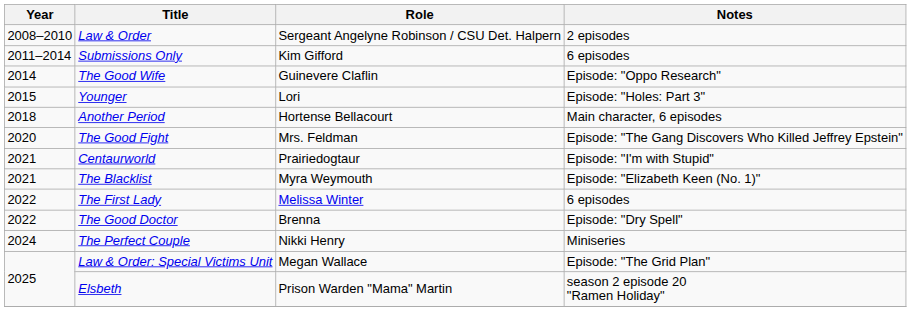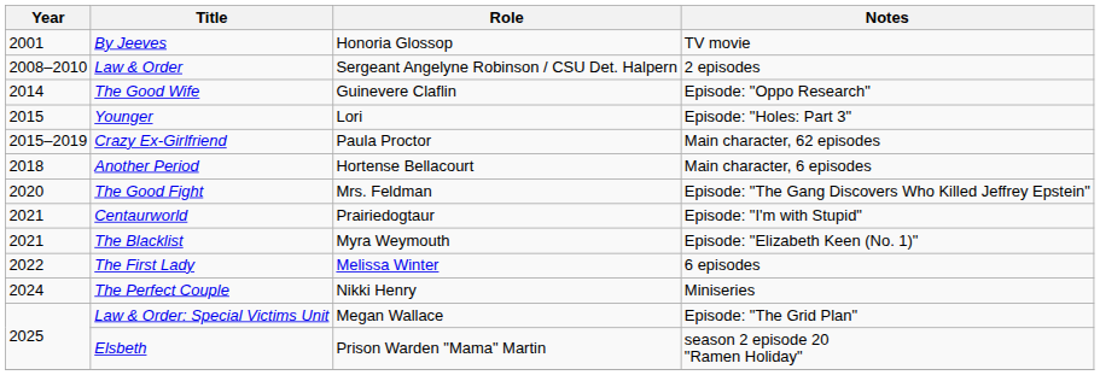 <table class="wikitable sortable">
 <tr>
 <th>Year</th>
 <th>Title</th>
 <th>Role</th>
 <th class="unsortable">Notes</th>
 </tr>
 <tr>
+<td>2001</td>
+<td><em><a href='#'>By Jeeves</a></em></td>
+<td>Honoria Glossop</td>
+<td>TV movie</td>
+</tr>
+<tr>
 <td>2008–2010</td>
 <td><em><a href='#'>Law & Order</a></em></td>
 <td>Sergeant Angelyne Robinson / CSU Det. Halpern</td>
 <td>2 episodes</td>
-</tr>
-<tr>
-<td>2011–2014</td>
-<td><em><a href='#'>Submissions Only</a></em></td>
-<td>Kim Gifford</td>
-<td>6 episodes</td>
 </tr>
 <tr>
 <td>2014</td>
 <td><em><a href='#'>The Good Wife</a></em></td>
 <td>Guinevere Claflin</td>
 <td>Episode: "Oppo Research"</td>
 </tr>
 <tr>
 <td>2015</td>
 <td><em><a href='#'>Younger</a></em></td>
 <td>Lori</td>
 <td>Episode: "Holes: Part 3"</td>
+</tr>
+<tr>
+<td>2015–2019</td>
+<td><em><a href='#'>Crazy Ex-Girlfriend</a></em></td>
+<td>Paula Proctor</td>
+<td>Main character, 62 episodes</td>
 </tr>
 <tr>
 <td>2018</td>
 <td><em><a href='#'>Another Period</a></em></td>
 <td>Hortense Bellacourt</td>
 <td>Main character, 6 episodes</td>
 </tr>
 <tr>
 <td>2020</td>
 <td><em><a href='#'>The Good Fight</a></em></td>
 <td>Mrs. Feldman</td>
 <td>Episode: "The Gang Discovers Who Killed Jeffrey Epstein"</td>
 </tr>
 <tr>
 <td>2021</td>
 <td><em><a href='#'>Centaurworld</a></em></td>
 <td>Prairiedogtaur</td>
 <td>Episode: "I'm with Stupid"</td>
 </tr>
 <tr>
 <td>2021</td>
 <td><em><a href='#'>The Blacklist</a></em></td>
 <td>Myra Weymouth</td>
 <td>Episode: "Elizabeth Keen (No. 1)"</td>
 </tr>
 <tr>
 <td>2022</td>
 <td><em><a href='#'>The First Lady</a></em></td>
 <td><a href='#'>Melissa Winter</a></td>
 <td>6 episodes</td>
 </tr>
 <tr>
-<td>2022</td>
-<td><a href='#'><em>The Good Doctor</em></a></td>
-<td>Brenna</td>
-<td>Episode: "Dry Spell"</td>
-</tr>
-<tr>
 <td>2024</td>
 <td><em><a href='#'>The Perfect Couple</a></em></td>
 <td>Nikki Henry</td>
 <td>Miniseries</td>
 </tr>
 <tr>
 <td rowspan="2" scope=row>2025</td>
 <td><em><a href='#'>Law & Order: Special Victims Unit</a></em></td>
 <td>Megan Wallace</td>
 <td>Episode: "The Grid Plan"</td>
 </tr>
 <tr>
 <td><em><a href='#'>Elsbeth</a></em></td>
 <td>Prison Warden "Mama" Martin</td>
 <td>season 2 episode 20<br>"Ramen Holiday"</td>
 </tr>
 <tr>
 </tr>
 </table>
